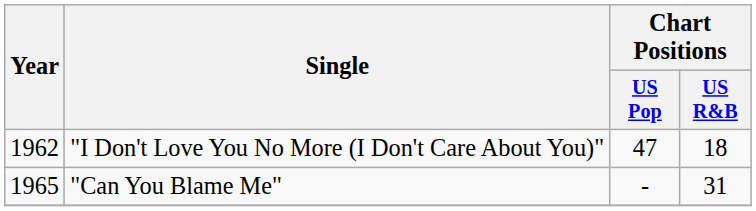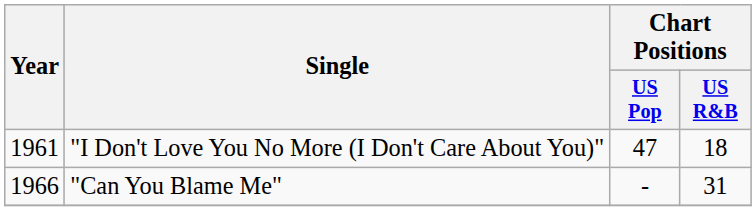 <table class="wikitable" style="text-align:center;">
 <tr>
 <th rowspan="2">Year</th>
 <th rowspan="2">Single</th>
 <th colspan="2">Chart Positions</th>
 </tr>
 <tr style="font-size:smaller;">
 <th width="40"><a href='#'>US Pop</a></th>
 <th width="40"><a href='#'>US<br>R&B</a></th>
 </tr>
 <tr>
-<td rowspan="1">1962</td>
+<td rowspan="1">1961</td>
 <td align="left">"I Don't Love You No More (I Don't Care About You)"</td>
 <td>47</td>
 <td>18</td>
 </tr>
 <tr>
-<td rowspan="1">1965</td>
+<td rowspan="1">1966</td>
 <td align="left">"Can You Blame Me"</td>
 <td>-</td>
 <td>31</td>
 </tr>
 <tr>
 </tr>
 </table>
